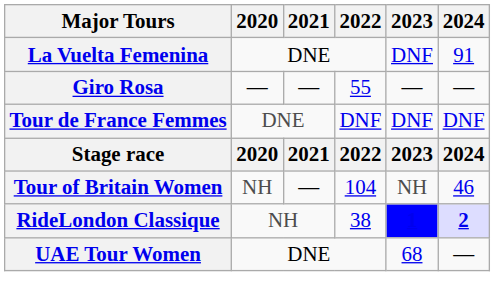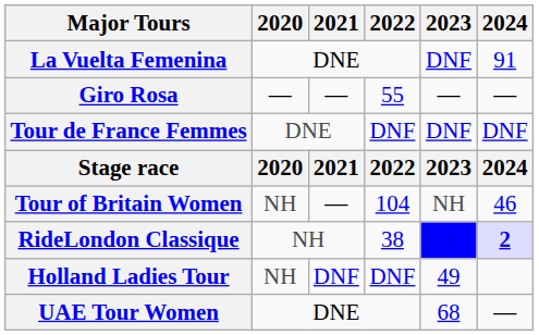 <table class="wikitable plainrowheaders">
 <tr style="background:#EEEEEE;">
 <th>Major Tours</th>
 <th>2020</th>
 <th>2021</th>
 <th>2022</th>
 <th>2023</th>
 <th>2024</th>
 </tr>
 <tr style="text-align:center;">
 <th scope="row"><a href='#'>La Vuelta Femenina</a></th>
 <td colspan=3>DNE</td>
 <td><a href='#'>DNF</a></td>
 <td><a href='#'>91</a></td>
 </tr>
 <tr style="text-align:center;">
 <th scope="row"><a href='#'>Giro Rosa</a></th>
 <td>—</td>
 <td>—</td>
 <td><a href='#'>55</a></td>
 <td>—</td>
 <td>—</td>
 </tr>
 <tr style="text-align:center;">
 <th scope="row"><a href='#'>Tour de France Femmes</a></th>
 <td style="color:#4d4d4d;" colspan=2>DNE</td>
 <td><a href='#'>DNF</a></td>
 <td><a href='#'>DNF</a></td>
 <td><a href='#'>DNF</a></td>
 </tr>
 <tr style="background:#EEEEEE;">
 <th>Stage race</th>
 <th>2020</th>
 <th>2021</th>
 <th>2022</th>
 <th>2023</th>
 <th>2024</th>
 </tr>
 <tr style="text-align:center;">
 <th scope="row"><a href='#'>Tour of Britain Women</a></th>
 <td style="color:#4d4d4d;">NH</td>
 <td>—</td>
 <td><a href='#'>104</a></td>
 <td style="color:#4d4d4d;">NH</td>
 <td><a href='#'>46</a></td>
 </tr>
 <tr style="text-align:center;">
 <th scope="row"><a href='#'>RideLondon Classique</a></th>
 <td style="color:#4d4d4d;" colspan=2>NH</td>
 <td><a href='#'>38</a></td>
 <td style="background:blue;"><a href='#'><span><strong>1</strong></span></a></td>
 <td style="background:#ddf;"><a href='#'><strong>2</strong></a></td>
 </tr>
 <tr style="text-align:center;">
+<th scope="row"><a href='#'>Holland Ladies Tour</a></th>
+<td style="color:#4d4d4d;">NH</td>
+<td><a href='#'>DNF</a></td>
+<td><a href='#'>DNF</a></td>
+<td><a href='#'>49</a></td>
+<td></td>
+</tr>
+<tr style="text-align:center;">
 <th scope="row"><a href='#'>UAE Tour Women</a></th>
 <td colspan=3>DNE</td>
 <td><a href='#'>68</a></td>
 <td>—</td>
 </tr>
 </table>
